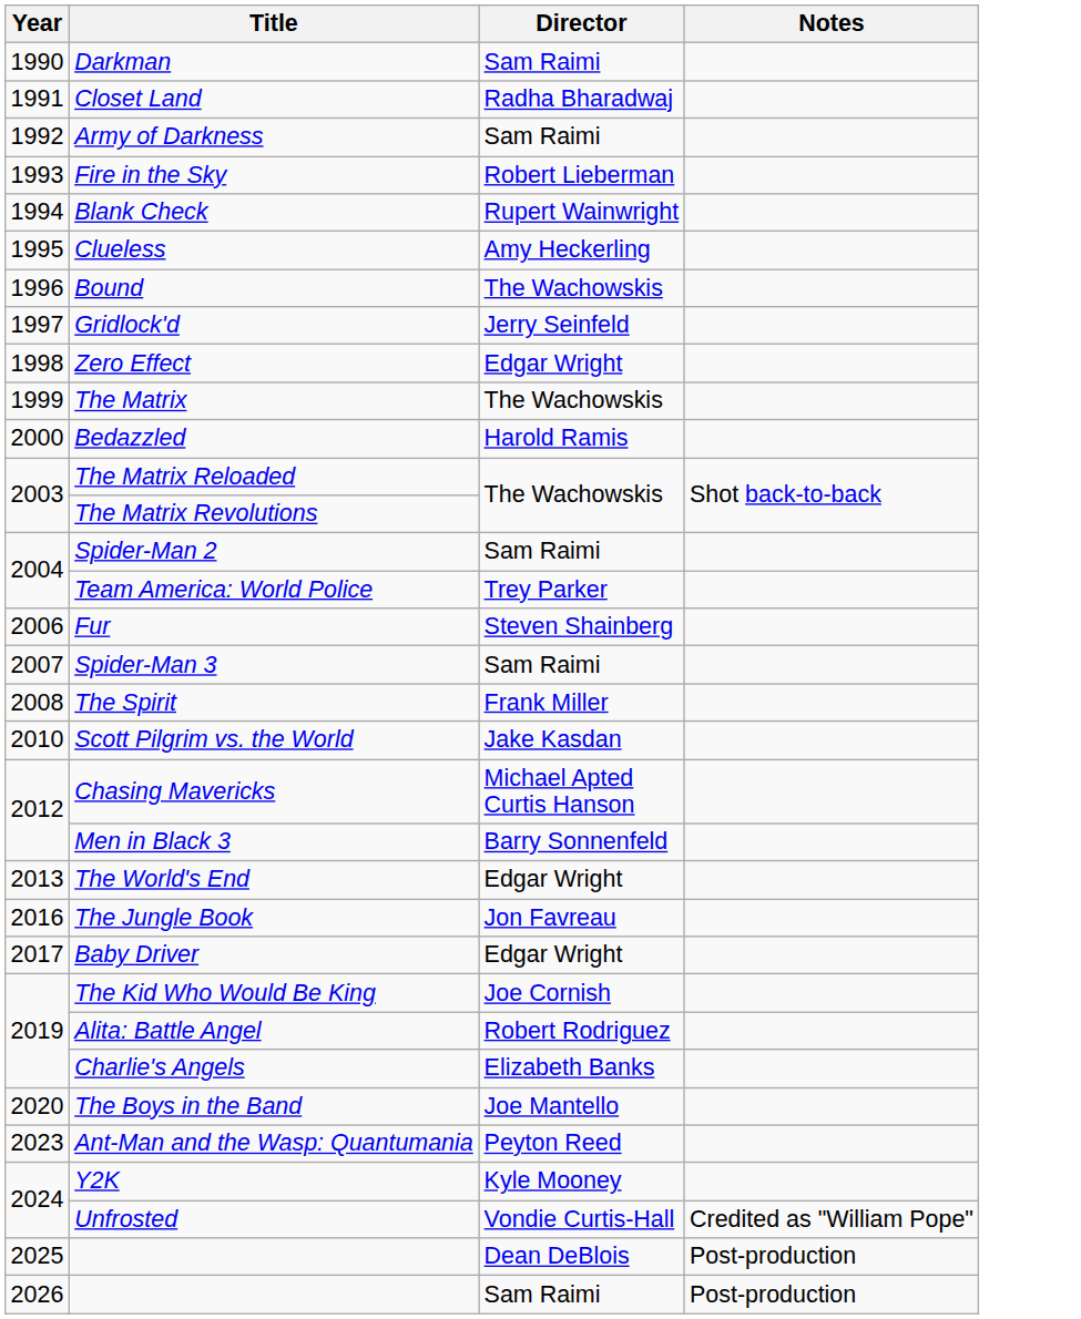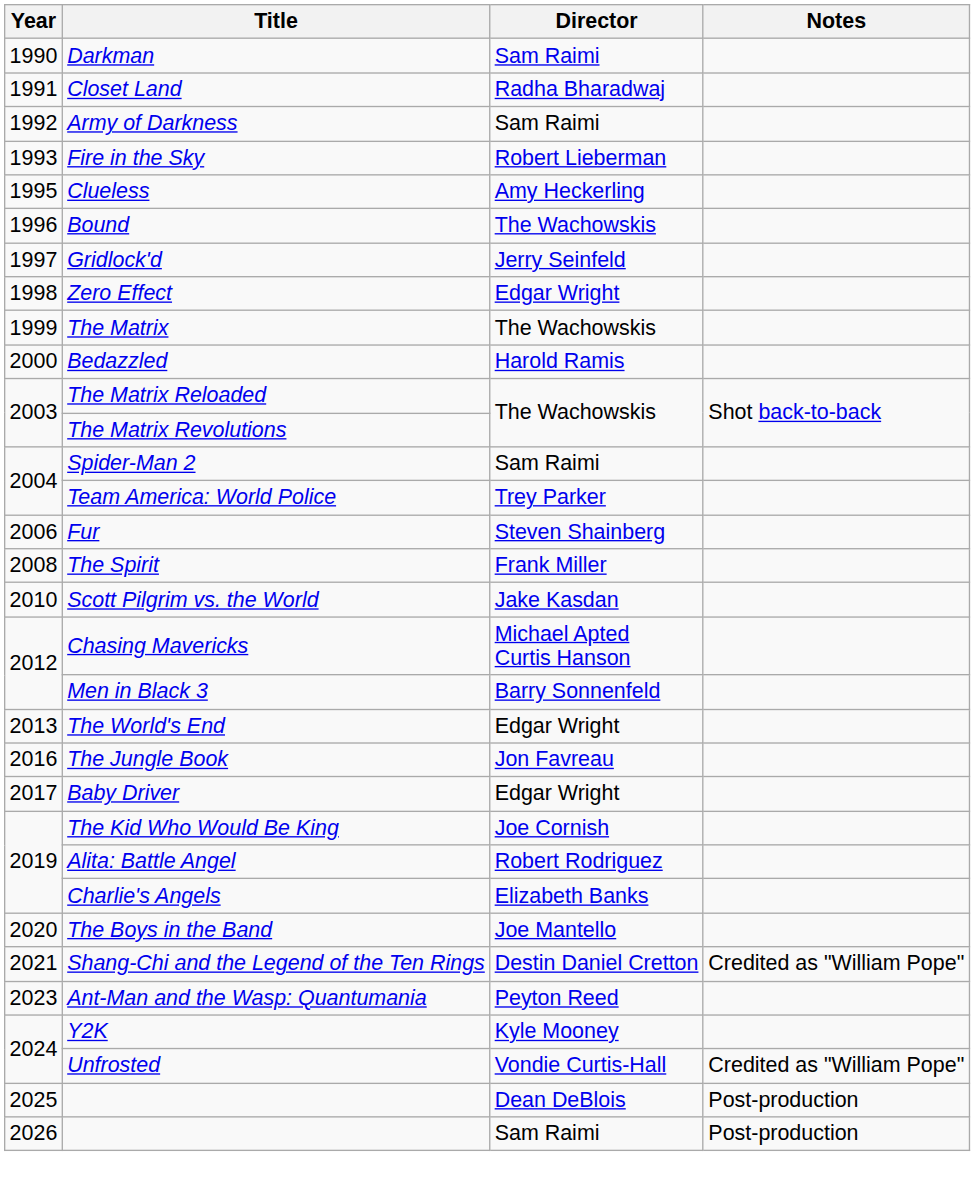 <table class="wikitable">
 <tr>
 <th>Year</th>
 <th>Title</th>
 <th>Director</th>
 <th>Notes</th>
 </tr>
 <tr>
 <td>1990</td>
 <td><em><a href='#'>Darkman</a></em></td>
 <td><a href='#'>Sam Raimi</a></td>
 <td></td>
 </tr>
 <tr>
 <td>1991</td>
 <td><em><a href='#'>Closet Land</a></em></td>
 <td><a href='#'>Radha Bharadwaj</a></td>
 <td></td>
 </tr>
 <tr>
 <td>1992</td>
 <td><em><a href='#'>Army of Darkness</a></em></td>
 <td>Sam Raimi</td>
 <td></td>
 </tr>
 <tr>
 <td>1993</td>
 <td><em><a href='#'>Fire in the Sky</a></em></td>
 <td><a href='#'>Robert Lieberman</a></td>
-<td></td>
-</tr>
-<tr>
-<td>1994</td>
-<td><em><a href='#'>Blank Check</a></em></td>
-<td><a href='#'>Rupert Wainwright</a></td>
 <td></td>
 </tr>
 <tr>
 <td>1995</td>
 <td><em><a href='#'>Clueless</a></em></td>
 <td><a href='#'>Amy Heckerling</a></td>
 <td></td>
 </tr>
 <tr>
 <td>1996</td>
 <td><em><a href='#'>Bound</a></em></td>
 <td><a href='#'>The Wachowskis</a></td>
 <td></td>
 </tr>
 <tr>
 <td>1997</td>
 <td><em><a href='#'>Gridlock'd</a></em></td>
 <td><a href='#'>Jerry Seinfeld</a></td>
 <td></td>
 </tr>
 <tr>
 <td>1998</td>
 <td><em><a href='#'>Zero Effect</a></em></td>
 <td><a href='#'>Edgar Wright</a></td>
 <td></td>
 </tr>
 <tr>
 <td>1999</td>
 <td><em><a href='#'>The Matrix</a></em></td>
 <td>The Wachowskis</td>
 <td></td>
 </tr>
 <tr>
 <td>2000</td>
 <td><em><a href='#'>Bedazzled</a></em></td>
 <td><a href='#'>Harold Ramis</a></td>
 <td></td>
 </tr>
 <tr>
 <td rowspan=2>2003</td>
 <td><em><a href='#'>The Matrix Reloaded</a></em></td>
 <td rowspan=2>The Wachowskis</td>
 <td rowspan=2>Shot <a href='#'>back-to-back</a></td>
 </tr>
 <tr>
 <td><em><a href='#'>The Matrix Revolutions</a></em></td>
 </tr>
 <tr>
 <td rowspan=2>2004</td>
 <td><em><a href='#'>Spider-Man 2</a></em></td>
 <td>Sam Raimi</td>
 <td></td>
 </tr>
 <tr>
 <td><em><a href='#'>Team America: World Police</a></em></td>
 <td><a href='#'>Trey Parker</a></td>
 <td></td>
 </tr>
 <tr>
 <td>2006</td>
 <td><em><a href='#'>Fur</a></em></td>
 <td><a href='#'>Steven Shainberg</a></td>
-<td></td>
-</tr>
-<tr>
-<td>2007</td>
-<td><em><a href='#'>Spider-Man 3</a></em></td>
-<td>Sam Raimi</td>
 <td></td>
 </tr>
 <tr>
 <td>2008</td>
 <td><em><a href='#'>The Spirit</a></em></td>
 <td><a href='#'>Frank Miller</a></td>
 <td></td>
 </tr>
 <tr>
 <td>2010</td>
 <td><em><a href='#'>Scott Pilgrim vs. the World</a></em></td>
 <td><a href='#'>Jake Kasdan</a></td>
 <td></td>
 </tr>
 <tr>
 <td rowspan=2>2012</td>
 <td><em><a href='#'>Chasing Mavericks</a></em></td>
 <td><a href='#'>Michael Apted</a><br><a href='#'>Curtis Hanson</a></td>
 <td></td>
 </tr>
 <tr>
 <td><em><a href='#'>Men in Black 3</a></em></td>
 <td><a href='#'>Barry Sonnenfeld</a></td>
 <td></td>
 </tr>
 <tr>
 <td>2013</td>
 <td><em><a href='#'>The World's End</a></em></td>
 <td>Edgar Wright</td>
 <td></td>
 </tr>
 <tr>
 <td>2016</td>
 <td><em><a href='#'>The Jungle Book</a></em></td>
 <td><a href='#'>Jon Favreau</a></td>
 <td></td>
 </tr>
 <tr>
 <td>2017</td>
 <td><em><a href='#'>Baby Driver</a></em></td>
 <td>Edgar Wright</td>
 <td></td>
 </tr>
 <tr>
 <td rowspan=3>2019</td>
 <td><em><a href='#'>The Kid Who Would Be King</a></em></td>
 <td><a href='#'>Joe Cornish</a></td>
 <td></td>
 </tr>
 <tr>
 <td><em><a href='#'>Alita: Battle Angel</a></em></td>
 <td><a href='#'>Robert Rodriguez</a></td>
 <td></td>
 </tr>
 <tr>
 <td><em><a href='#'>Charlie's Angels</a></em></td>
 <td><a href='#'>Elizabeth Banks</a></td>
 <td></td>
 </tr>
 <tr>
 <td>2020</td>
 <td><em><a href='#'>The Boys in the Band</a></em></td>
 <td><a href='#'>Joe Mantello</a></td>
 <td></td>
 </tr>
 <tr>
+<td>2021</td>
+<td><em><a href='#'>Shang-Chi and the Legend of the Ten Rings</a></em></td>
+<td><a href='#'>Destin Daniel Cretton</a></td>
+<td>Credited as "William Pope"</td>
+</tr>
+<tr>
 <td>2023</td>
 <td><em><a href='#'>Ant-Man and the Wasp: Quantumania</a></em></td>
 <td><a href='#'>Peyton Reed</a></td>
 <td></td>
 </tr>
 <tr>
 <td rowspan=2>2024</td>
 <td><em><a href='#'>Y2K</a></em></td>
 <td><a href='#'>Kyle Mooney</a></td>
 <td></td>
 </tr>
 <tr>
 <td><em><a href='#'>Unfrosted</a></em></td>
 <td><a href='#'>Vondie Curtis-Hall</a></td>
 <td>Credited as "William Pope"</td>
 </tr>
 <tr>
 <td>2025</td>
 <td></td>
 <td><a href='#'>Dean DeBlois</a></td>
 <td>Post-production</td>
 </tr>
 <tr>
 <td>2026</td>
 <td></td>
 <td>Sam Raimi</td>
 <td>Post-production</td>
 </tr>
 </table>
